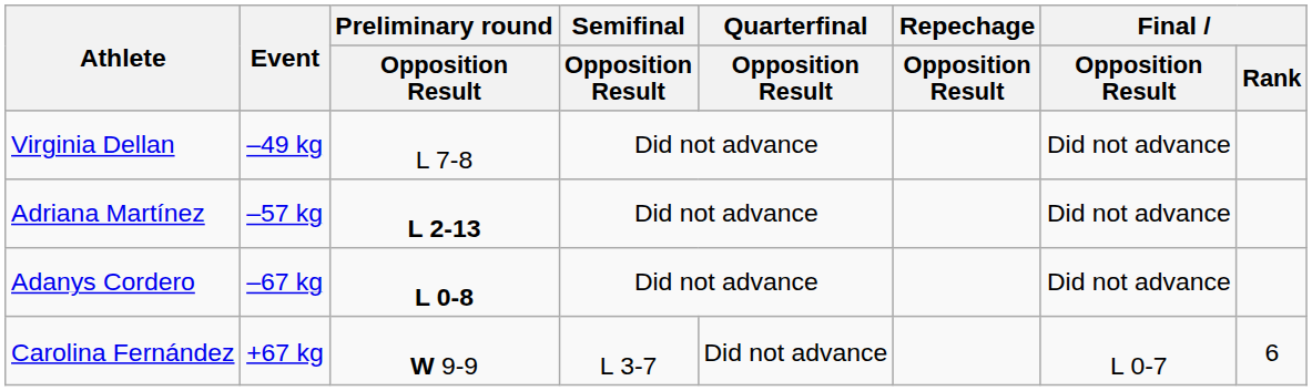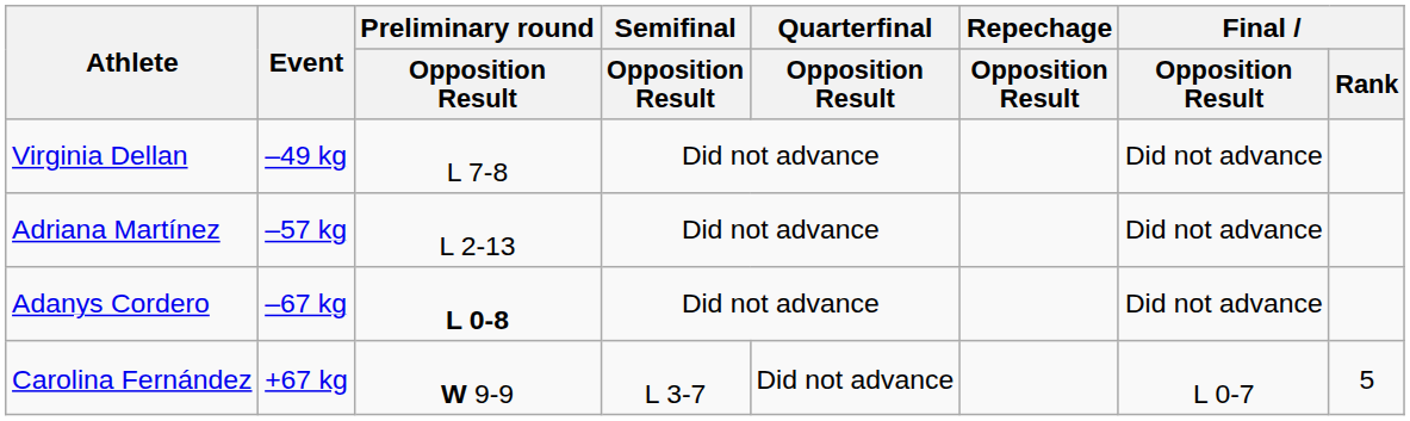 <table class=wikitable style=font-size:95%;text-align:center>
 <tr>
 <th rowspan=2>Athlete</th>
 <th rowspan=2>Event</th>
 <th>Preliminary round</th>
 <th>Semifinal</th>
 <th>Quarterfinal</th>
 <th>Repechage</th>
 <th colspan=2>Final / </th>
 </tr>
 <tr style=font-size:95%>
 <th>Opposition<br>Result</th>
 <th>Opposition<br>Result</th>
 <th>Opposition<br>Result</th>
 <th>Opposition<br>Result</th>
 <th>Opposition<br>Result</th>
 <th>Rank</th>
 </tr>
 <tr>
 <td align=left><a href='#'>Virginia Dellan</a></td>
 <td align=left><a href='#'>–49 kg</a></td>
 <td><br> L 7-8</td>
 <td colspan=2>Did not advance</td>
 <td></td>
 <td>Did not advance</td>
 <td></td>
 </tr>
 <tr>
 <td align=left><a href='#'>Adriana Martínez</a></td>
 <td align=left><a href='#'>–57 kg</a></td>
-<td><strong><br> L 2-13</strong></td>
+<td><br> L 2-13</td>
 <td colspan=2>Did not advance</td>
 <td></td>
 <td>Did not advance</td>
 <td></td>
 </tr>
 <tr ->
 <td align=left><a href='#'>Adanys Cordero</a></td>
 <td align=left><a href='#'>–67 kg</a></td>
 <td><strong><br>L 0-8</strong></td>
 <td colspan=2>Did not advance</td>
 <td></td>
 <td>Did not advance</td>
 <td></td>
 </tr>
 <tr>
 <td align=left><a href='#'>Carolina Fernández</a></td>
 <td align=left><a href='#'>+67 kg</a></td>
 <td> <br><strong>W</strong>  9-9</td>
 <td> <br>L 3-7</td>
 <td>Did not advance</td>
 <td></td>
 <td> <br>L 0-7</td>
-<td>6</td>
+<td>5</td>
 </tr>
 </table>
